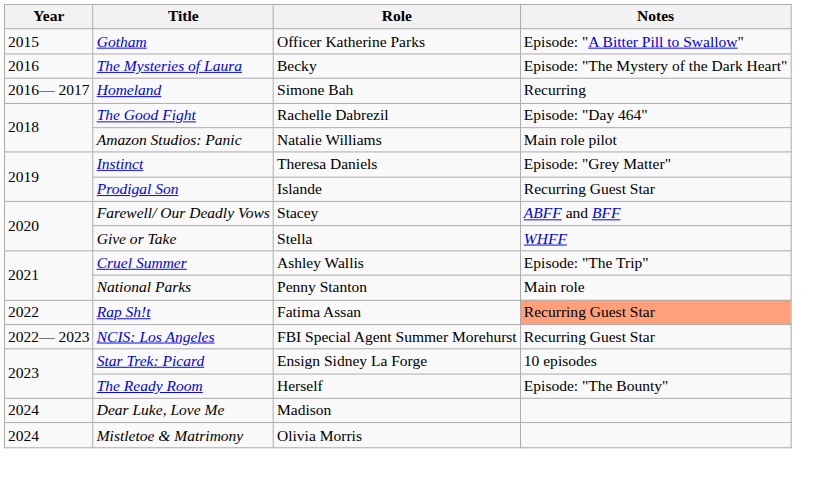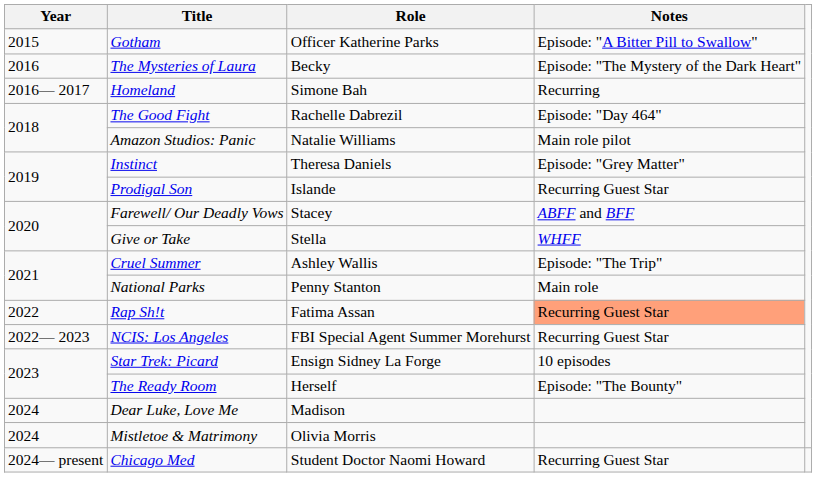 <table class="wikitable sortable">
 <tr>
 <th>Year</th>
 <th>Title</th>
 <th>Role</th>
 <th>Notes</th>
 </tr>
 <tr>
 <td>2015</td>
 <td><em><a href='#'>Gotham</a></em></td>
 <td>Officer Katherine Parks</td>
 <td>Episode: "<a href='#'>A Bitter Pill to Swallow</a>"</td>
 </tr>
 <tr>
 <td>2016</td>
 <td><em><a href='#'>The Mysteries of Laura</a></em></td>
 <td>Becky</td>
 <td>Episode: "The Mystery of the Dark Heart"</td>
 </tr>
 <tr>
 <td>2016— 2017</td>
 <td><em><a href='#'>Homeland</a></em></td>
 <td>Simone Bah</td>
 <td>Recurring</td>
 </tr>
 <tr>
 <td rowspan=2>2018</td>
 <td><em><a href='#'>The Good Fight</a></em></td>
 <td>Rachelle Dabrezil</td>
 <td>Episode: "Day 464"</td>
 </tr>
 <tr>
 <td><em>Amazon Studios: Panic</em></td>
 <td>Natalie Williams</td>
 <td>Main role pilot</td>
 </tr>
 <tr>
 <td rowspan=2>2019</td>
 <td><em> <a href='#'>Instinct</a></em></td>
 <td>Theresa Daniels</td>
 <td>Episode: "Grey Matter"</td>
 </tr>
 <tr>
 <td><em> <a href='#'>Prodigal Son</a></em></td>
 <td>Islande</td>
 <td>Recurring Guest Star</td>
 </tr>
 <tr>
 <td rowspan=2>2020</td>
 <td><em>Farewell/ Our Deadly Vows</em></td>
 <td>Stacey</td>
 <td><em> <a href='#'>ABFF</a></em> and <em><a href='#'>BFF</a></em></td>
 </tr>
 <tr>
 <td><em>Give or Take</em></td>
 <td>Stella</td>
 <td><em> <a href='#'>WHFF</a></em></td>
 </tr>
 <tr>
 <td rowspan=2>2021</td>
 <td><em><a href='#'>Cruel Summer</a></em></td>
 <td>Ashley Wallis</td>
 <td>Episode: "The Trip"</td>
 </tr>
 <tr>
 <td><em>National Parks</em></td>
 <td>Penny Stanton</td>
 <td>Main role</td>
 </tr>
 <tr>
 <td>2022</td>
 <td><em><a href='#'>Rap Sh!t</a></em></td>
 <td>Fatima Assan</td>
 <td style="background: lightsalmon;">Recurring Guest Star</td>
 </tr>
 <tr>
 <td>2022— 2023</td>
 <td><em><a href='#'>NCIS: Los Angeles</a></em></td>
 <td>FBI Special Agent Summer Morehurst</td>
 <td>Recurring Guest Star</td>
 </tr>
 <tr>
 <td rowspan=2>2023</td>
 <td><em> <a href='#'>Star Trek: Picard</a></em></td>
 <td>Ensign Sidney La Forge</td>
 <td>10 episodes</td>
 </tr>
 <tr>
 <td><em><a href='#'>The Ready Room</a></em></td>
 <td>Herself</td>
 <td>Episode: "The Bounty"</td>
 </tr>
 <tr>
 <td>2024</td>
 <td><em>Dear Luke, Love Me</em></td>
 <td>Madison</td>
 <td></td>
 </tr>
 <tr>
 <td>2024</td>
 <td><em>Mistletoe & Matrimony</em></td>
 <td>Olivia Morris</td>
 <td></td>
 </tr>
+<tr>
+<td>2024— present</td>
+<td><em><a href='#'>Chicago Med</a></em></td>
+<td>Student Doctor Naomi Howard</td>
+<td>Recurring Guest Star</td>
+<td></td>
+</tr>
 </table>
